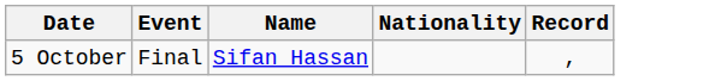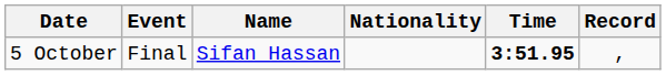 <table class=wikitable style=text-align:center>
 <tr>
 <th>Date</th>
 <th>Event</th>
 <th>Name</th>
 <th>Nationality</th>
+<th>Time</th>
 <th>Record</th>
 </tr>
 <tr>
 <td>5 October</td>
 <td>Final</td>
 <td align=left><a href='#'>Sifan Hassan</a></td>
 <td align=left></td>
+<td><strong>3:51.95</strong></td>
 <td>, </td>
 </tr>
 </table>
